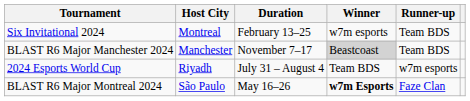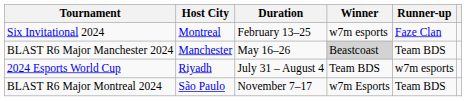 <table class="wikitable">
 <tr>
 <th>Tournament</th>
 <th>Host City</th>
 <th>Duration</th>
 <th>Winner</th>
 <th>Runner-up</th>
 <th></th>
 </tr>
 <tr>
 <td><a href='#'>Six Invitational</a> 2024</td>
 <td> <a href='#'>Montreal</a></td>
 <td>February 13–25</td>
 <td>w7m esports</td>
-<td>Team BDS</td>
+<td><a href='#'>Faze Clan</a></td>
 <td></td>
 </tr>
 <tr>
 <td>BLAST R6 Major Manchester 2024</td>
 <td> <a href='#'>Manchester</a></td>
-<td>November 7–17</td>
+<td>May 16–26</td>
 <td style="background: lightgrey;">Beastcoast</td>
 <td>Team BDS</td>
 <td></td>
 </tr>
 <tr>
 <td><a href='#'>2024 Esports World Cup</a></td>
 <td> <a href='#'>Riyadh</a></td>
 <td>July 31 – August 4</td>
 <td>Team BDS</td>
 <td>w7m esports</td>
 <td></td>
 </tr>
 <tr>
 <td>BLAST R6 Major Montreal 2024</td>
 <td> <a href='#'>São Paulo</a></td>
-<td>May 16–26</td>
-<td><strong>w7m Esports</strong></td>
-<td><a href='#'>Faze Clan</a></td>
+<td>November 7–17</td>
+<td>w7m Esports</td>
+<td>Team BDS</td>
 <td></td>
 </tr>
 </table>
